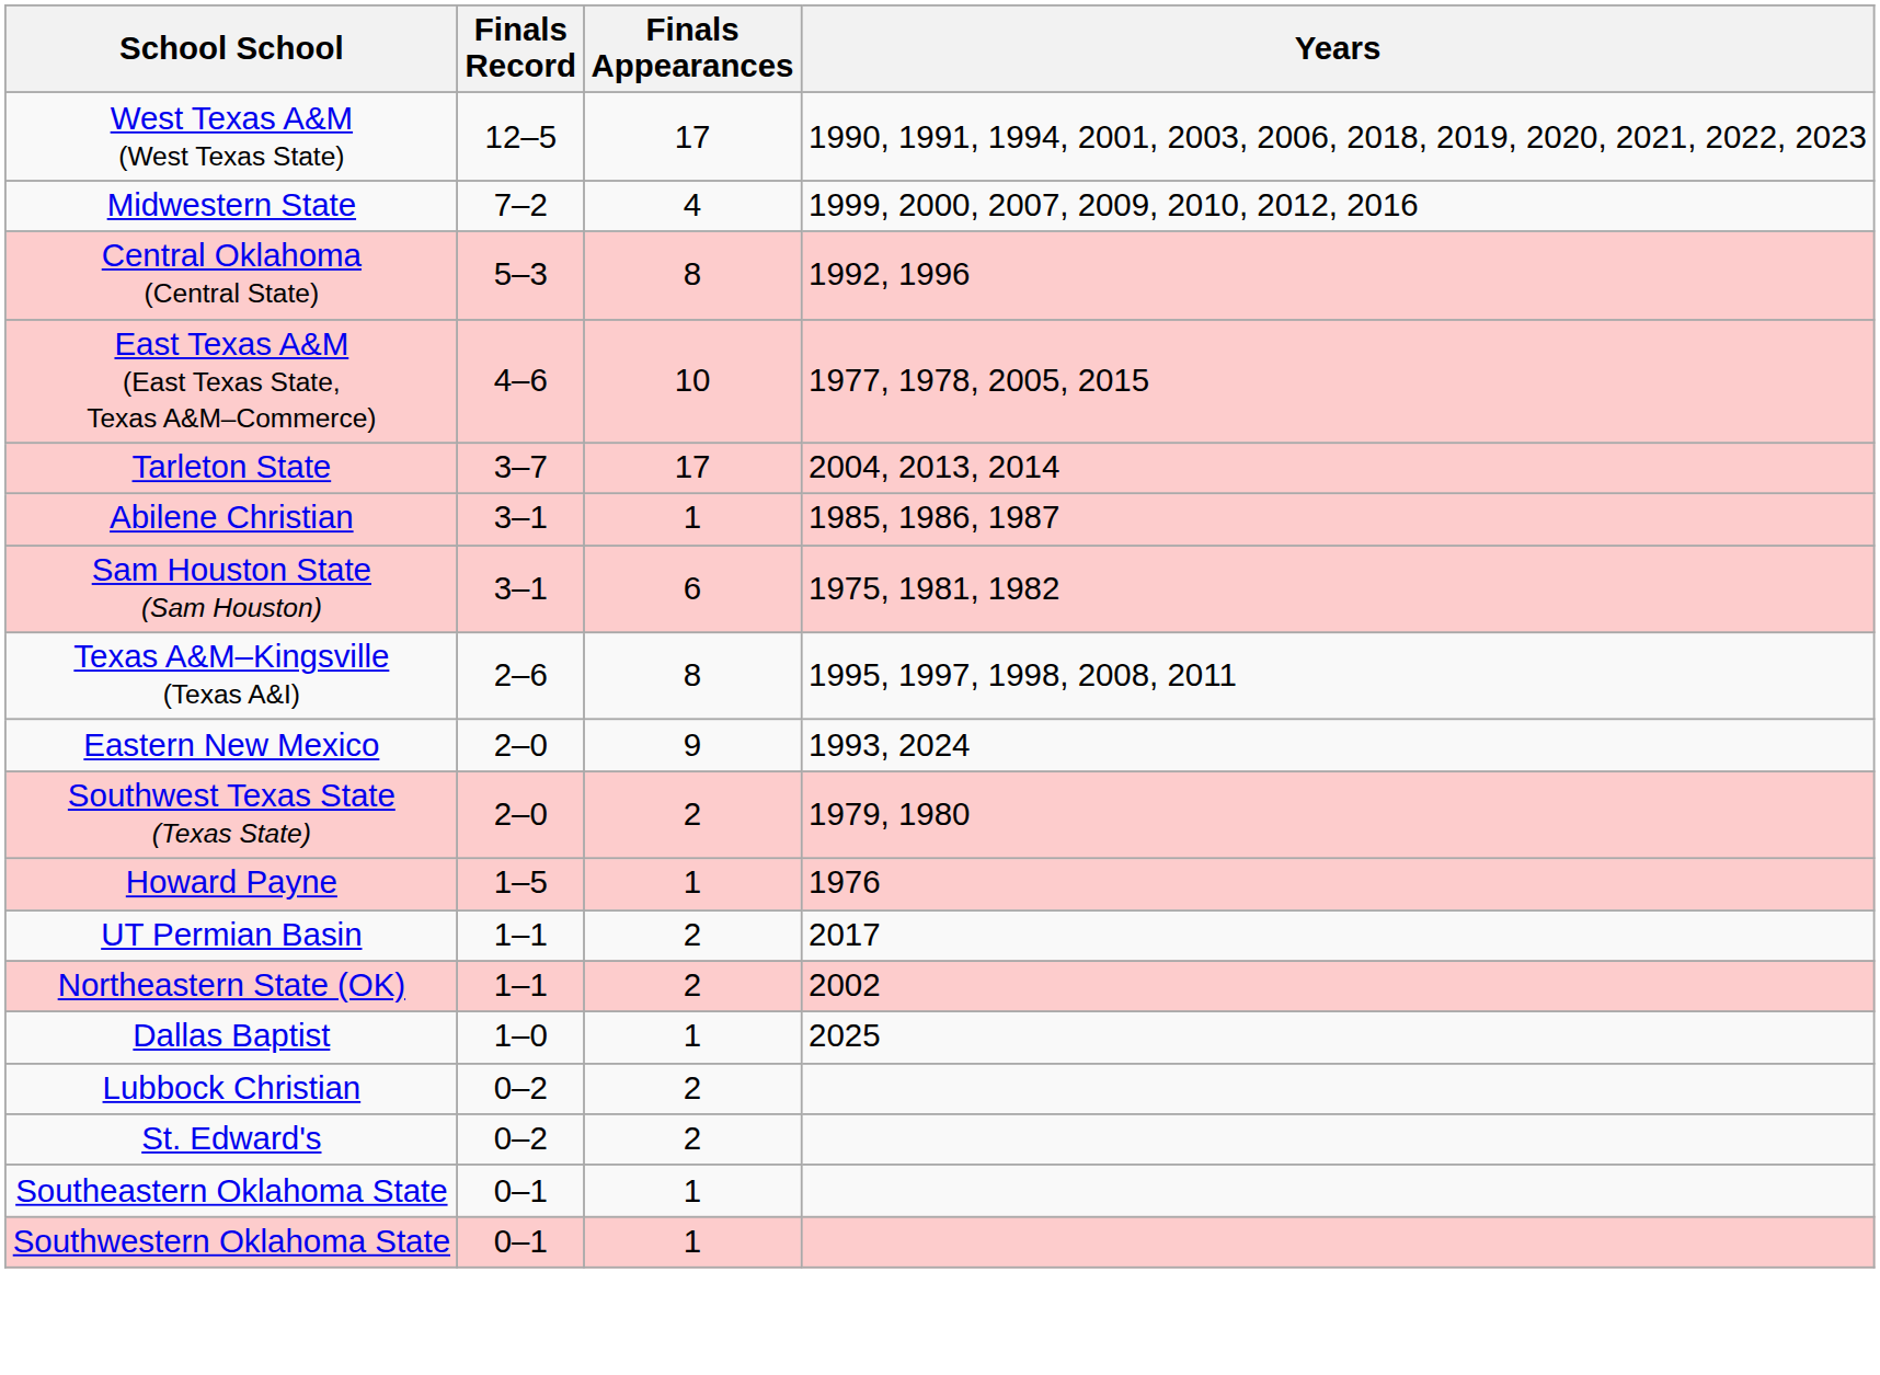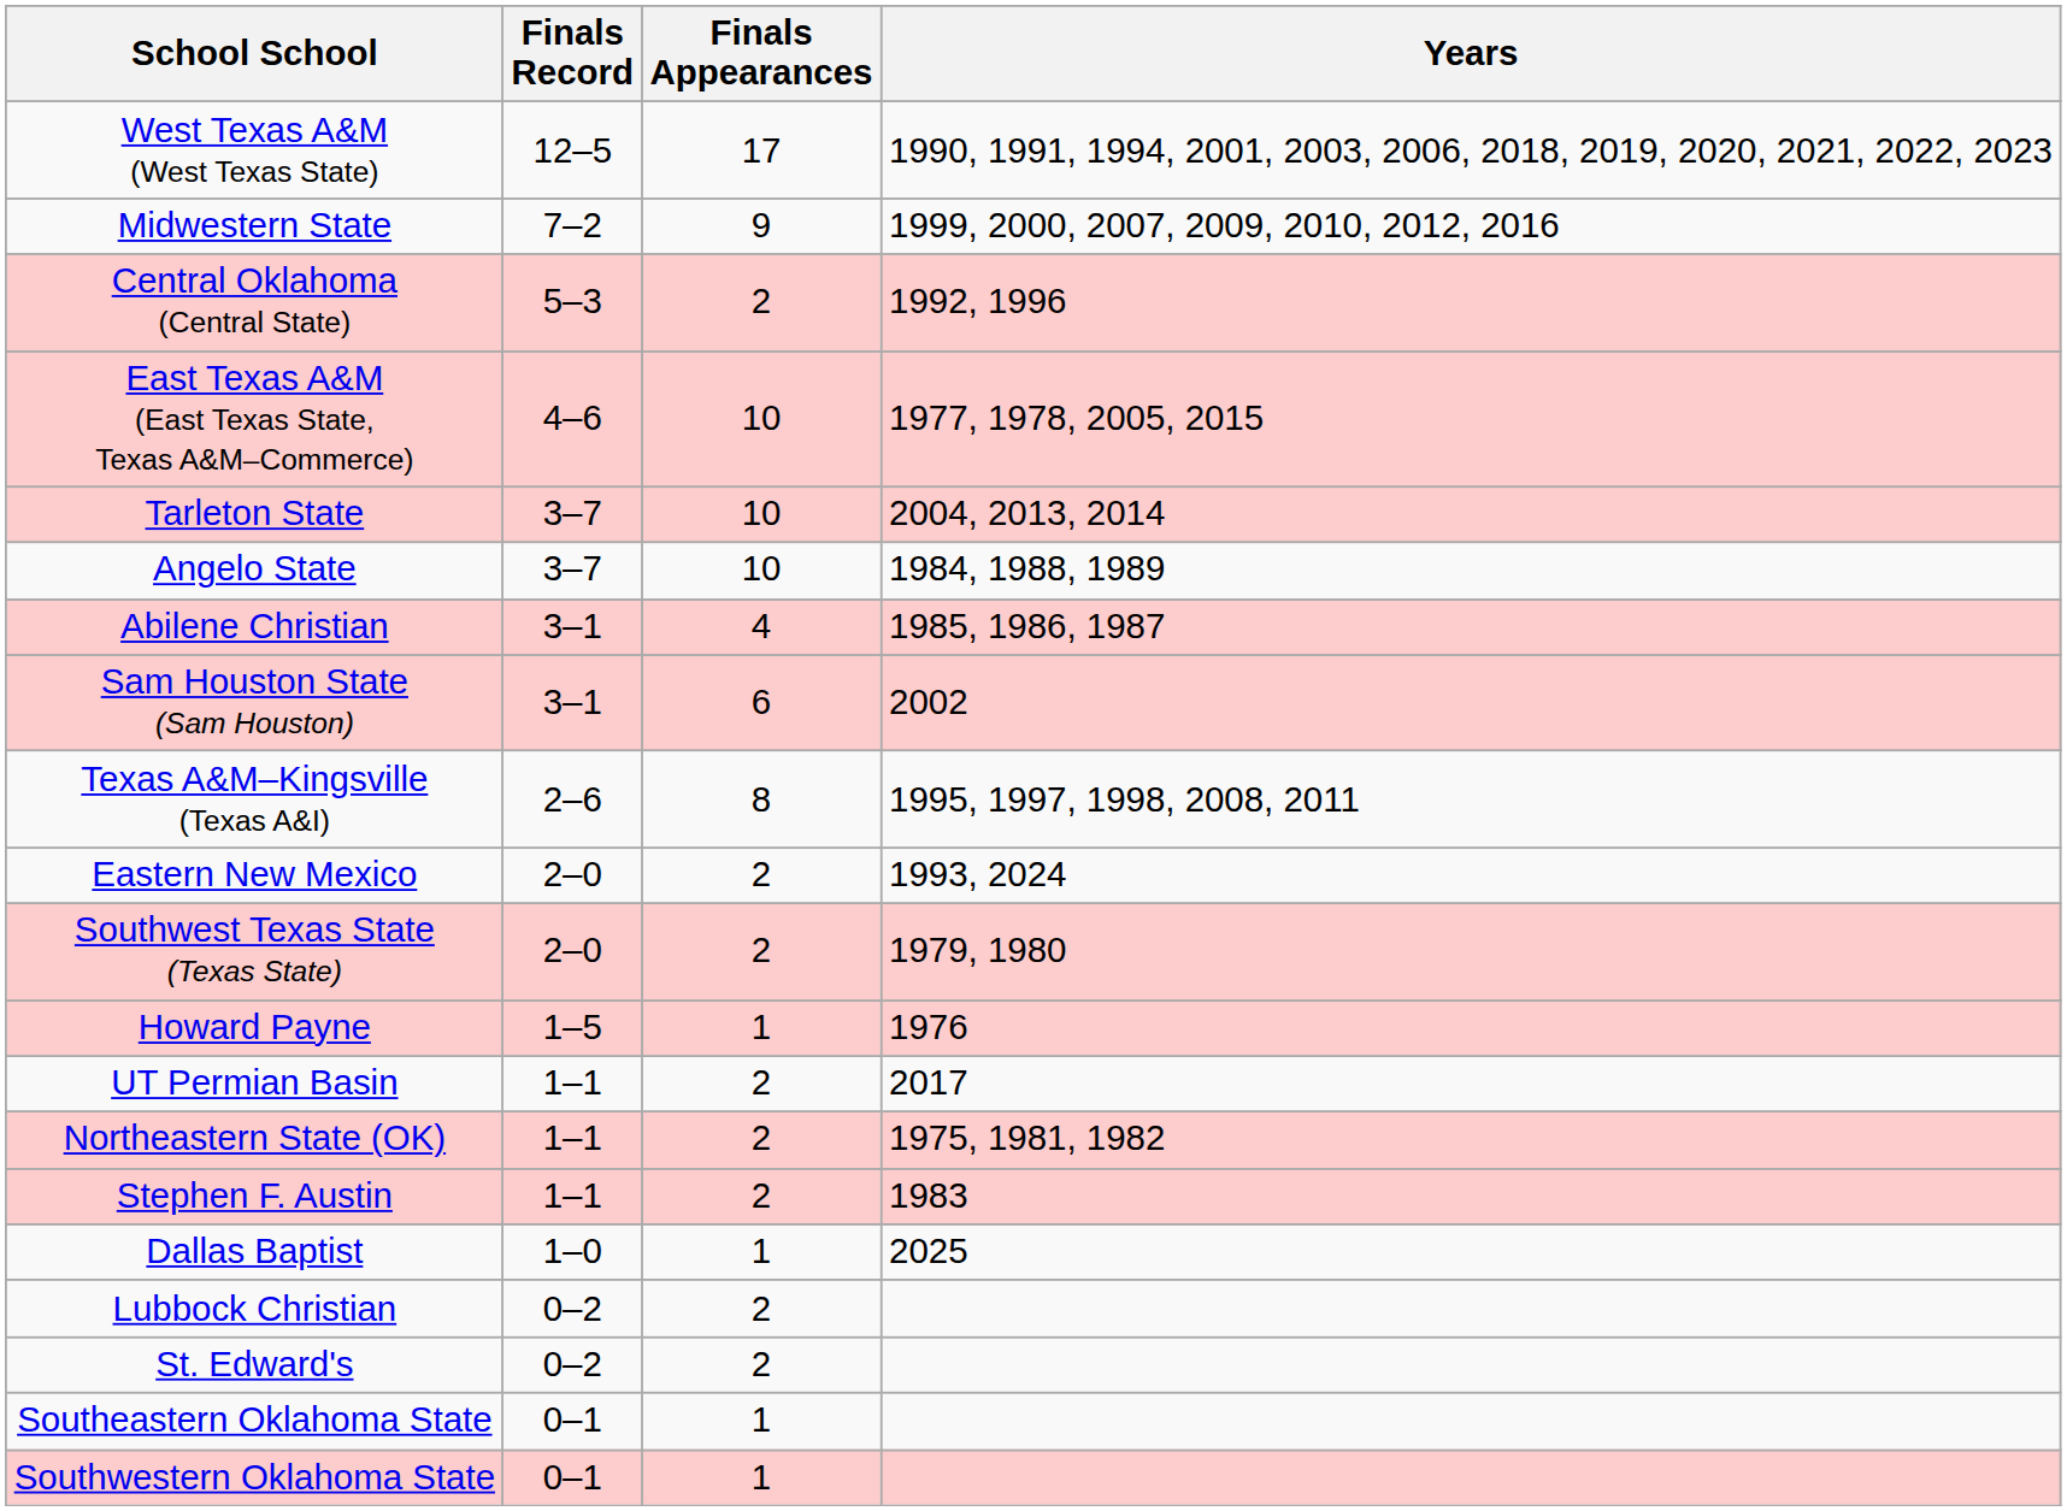 <table class="wikitable sortable" style="text-align:center;">
 <tr>
 <th>School School</th>
 <th>Finals<br>Record</th>
 <th>Finals<br>Appearances</th>
 <th class=unsortable>Years</th>
 </tr>
 <tr>
 <td><a href='#'>West Texas A&M</a><br><small>(West Texas State)</small></td>
 <td>12–5</td>
 <td>17</td>
 <td align=left>1990, 1991, 1994, 2001, 2003, 2006, 2018, 2019, 2020, 2021, 2022, 2023</td>
 </tr>
 <tr>
 <td><a href='#'>Midwestern State</a></td>
 <td>7–2</td>
-<td>4</td>
+<td>9</td>
 <td align=left>1999, 2000, 2007, 2009, 2010, 2012, 2016</td>
 </tr>
 <tr bgcolor=#fdcccc>
 <td><a href='#'>Central Oklahoma</a><br><small>(Central State)</small></td>
 <td>5–3</td>
-<td>8</td>
+<td>2</td>
 <td align=left>1992, 1996</td>
 </tr>
 <tr bgcolor=#fdcccc>
 <td><a href='#'>East Texas A&M</a><br><small>(East Texas State,<br>Texas A&M–Commerce)</small></td>
 <td>4–6</td>
 <td>10</td>
 <td align=left>1977, 1978, 2005, 2015</td>
 </tr>
 <tr bgcolor=#fdcccc>
 <td><a href='#'>Tarleton State</a></td>
 <td>3–7</td>
-<td>17</td>
+<td>10</td>
 <td align=left>2004, 2013, 2014</td>
+</tr>
+<tr>
+<td><a href='#'>Angelo State</a></td>
+<td>3–7</td>
+<td>10</td>
+<td align=left>1984, 1988, 1989</td>
 </tr>
 <tr bgcolor=#fdcccc>
 <td><a href='#'>Abilene Christian</a></td>
 <td>3–1</td>
-<td>1</td>
+<td>4</td>
 <td align=left>1985, 1986, 1987</td>
 </tr>
 <tr bgcolor=#fdcccc>
 <td><a href='#'>Sam Houston State</a><br><small><em>(Sam Houston)</em></small></td>
 <td>3–1</td>
 <td>6</td>
-<td align=left>1975, 1981, 1982</td>
+<td align=left>2002</td>
 </tr>
 <tr>
 <td><a href='#'>Texas A&M–Kingsville</a><br><small>(Texas A&I)</small></td>
 <td>2–6</td>
 <td>8</td>
 <td align=left>1995, 1997, 1998, 2008, 2011</td>
 </tr>
 <tr>
 <td><a href='#'>Eastern New Mexico</a></td>
 <td>2–0</td>
-<td>9</td>
+<td>2</td>
 <td align=left>1993, 2024</td>
 </tr>
 <tr bgcolor=#fdcccc>
 <td><a href='#'>Southwest Texas State</a><br><small><em>(Texas State)</em></small></td>
 <td>2–0</td>
 <td>2</td>
 <td align=left>1979, 1980</td>
 </tr>
 <tr bgcolor=#fdcccc>
 <td><a href='#'>Howard Payne</a></td>
 <td>1–5</td>
 <td>1</td>
 <td align=left>1976</td>
 </tr>
 <tr>
 <td><a href='#'>UT Permian Basin</a></td>
 <td>1–1</td>
 <td>2</td>
 <td align=left>2017</td>
 </tr>
 <tr bgcolor=#fdcccc>
 <td><a href='#'>Northeastern State (OK)</a></td>
 <td>1–1</td>
 <td>2</td>
-<td align=left>2002</td>
+<td align=left>1975, 1981, 1982</td>
+</tr>
+<tr bgcolor=#fdcccc>
+<td><a href='#'>Stephen F. Austin</a></td>
+<td>1–1</td>
+<td>2</td>
+<td align=left>1983</td>
 </tr>
 <tr>
 <td><a href='#'>Dallas Baptist</a></td>
 <td>1–0</td>
 <td>1</td>
 <td align=left>2025</td>
 </tr>
 <tr>
 <td><a href='#'>Lubbock Christian</a></td>
 <td>0–2</td>
 <td>2</td>
 <td align=left></td>
 </tr>
 <tr>
 <td><a href='#'>St. Edward's</a></td>
 <td>0–2</td>
 <td>2</td>
 <td align=left></td>
 </tr>
 <tr>
 <td><a href='#'>Southeastern Oklahoma State</a></td>
 <td>0–1</td>
 <td>1</td>
 <td align=left></td>
 </tr>
 <tr bgcolor=#fdcccc>
 <td><a href='#'>Southwestern Oklahoma State</a></td>
 <td>0–1</td>
 <td>1</td>
 <td align=left></td>
 </tr>
 </table>
